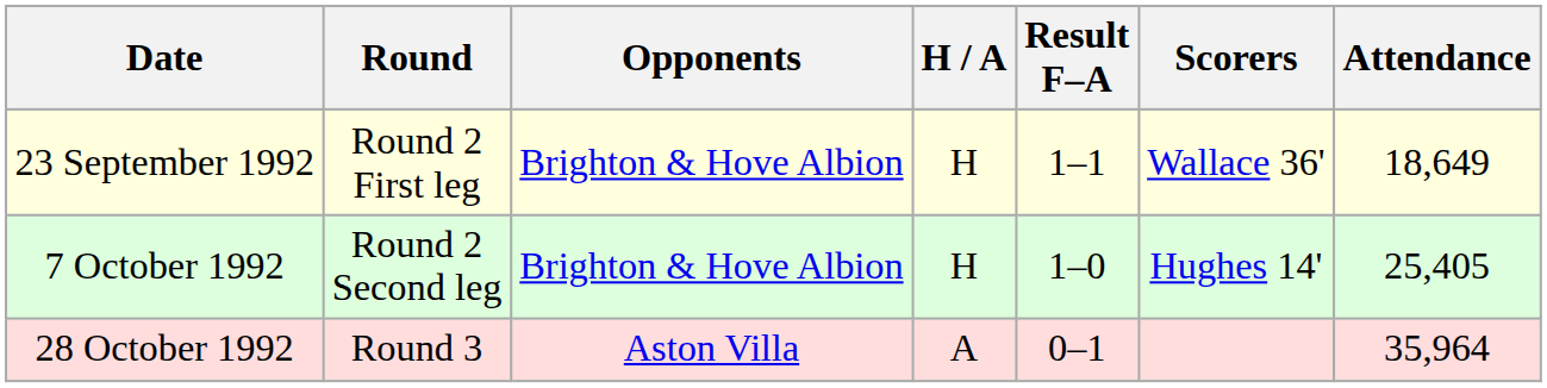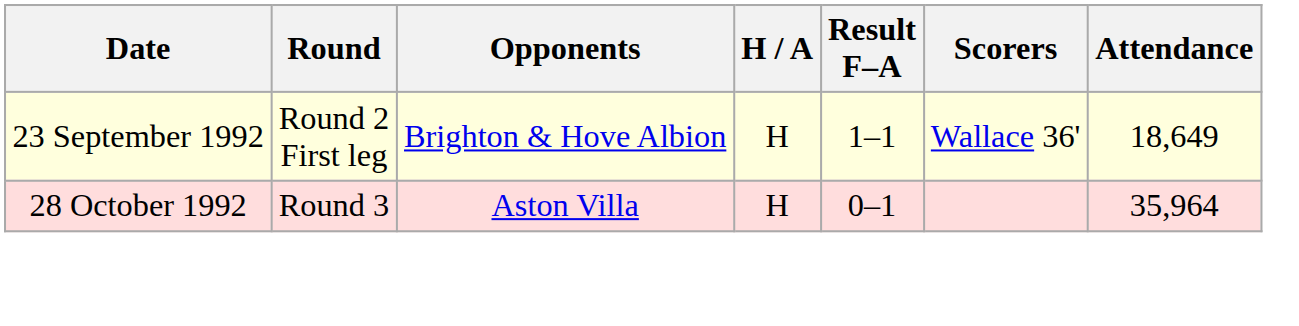 <table class="wikitable" style="text-align:center">
 <tr>
 <th>Date</th>
 <th>Round</th>
 <th>Opponents</th>
 <th>H / A</th>
 <th>Result<br>F–A</th>
 <th>Scorers</th>
 <th>Attendance</th>
 </tr>
 <tr bgcolor="#ffffdd">
 <td>23 September 1992</td>
 <td>Round 2<br>First leg</td>
 <td><a href='#'>Brighton & Hove Albion</a></td>
 <td>H</td>
 <td>1–1</td>
 <td><a href='#'>Wallace</a> 36'</td>
 <td>18,649</td>
 </tr>
-<tr bgcolor="#ddffdd">
-<td>7 October 1992</td>
-<td>Round 2<br>Second leg</td>
-<td><a href='#'>Brighton & Hove Albion</a></td>
-<td>H</td>
-<td>1–0</td>
-<td><a href='#'>Hughes</a> 14'</td>
-<td>25,405</td>
-</tr>
 <tr bgcolor="#ffdddd">
 <td>28 October 1992</td>
 <td>Round 3</td>
 <td><a href='#'>Aston Villa</a></td>
-<td>A</td>
+<td>H</td>
 <td>0–1</td>
 <td></td>
 <td>35,964</td>
 </tr>
 </table>
